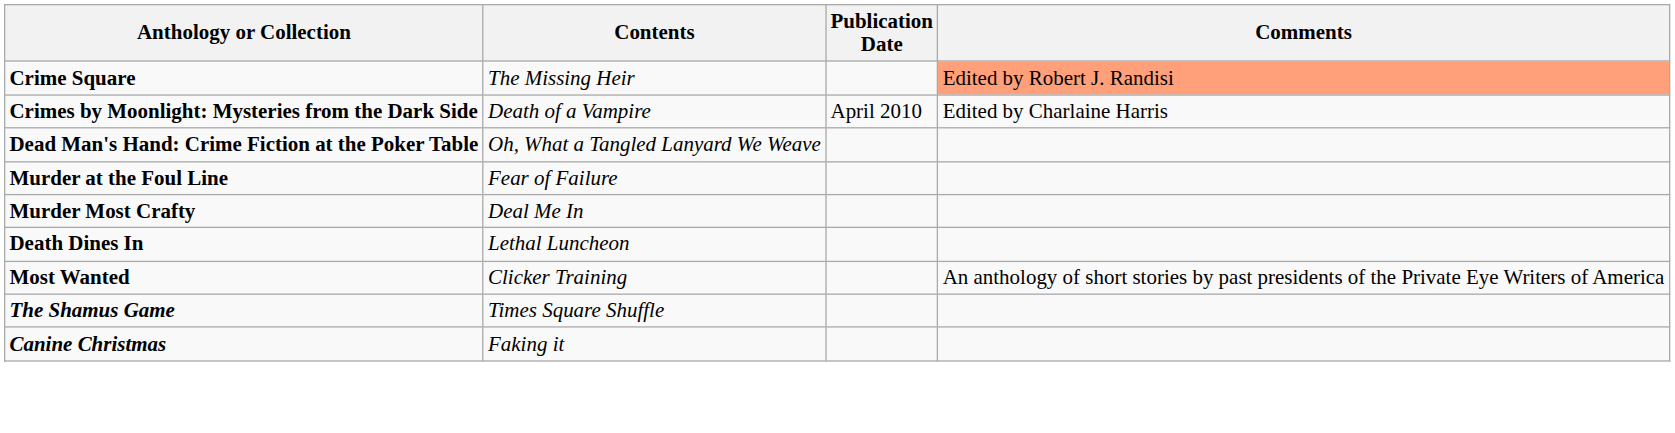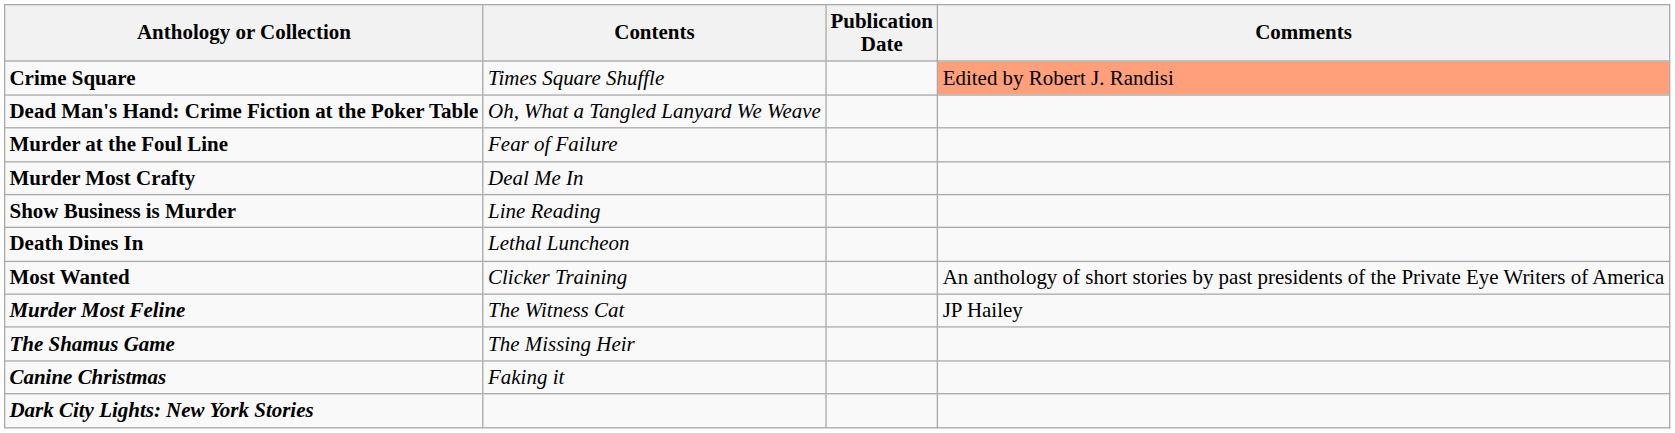 <table class="wikitable">
 <tr>
 <th>Anthology or Collection</th>
 <th>Contents</th>
 <th>Publication<br>Date</th>
 <th>Comments</th>
 </tr>
 <tr>
 <td><strong>Crime Square</strong></td>
-<td><em>The Missing Heir</em></td>
+<td><em>Times Square Shuffle</em></td>
 <td></td>
 <td style="background: lightsalmon;">Edited by Robert J. Randisi</td>
-</tr>
-<tr>
-<td><strong>Crimes by Moonlight: Mysteries from the Dark Side</strong></td>
-<td><em>Death of a Vampire</em></td>
-<td>April 2010</td>
-<td>Edited by Charlaine Harris</td>
 </tr>
 <tr>
 <td><strong>Dead Man's Hand: Crime Fiction at the Poker Table</strong></td>
 <td><em>Oh, What a Tangled Lanyard We Weave</em></td>
 <td></td>
 <td></td>
 </tr>
 <tr>
 <td><strong>Murder at the Foul Line</strong></td>
 <td><em>Fear of Failure</em></td>
 <td></td>
 <td></td>
 </tr>
 <tr>
 <td><strong>Murder Most Crafty</strong></td>
 <td><em>Deal Me In</em></td>
 <td></td>
 <td></td>
 </tr>
 <tr>
+<td><strong>Show Business is Murder</strong></td>
+<td><em>Line Reading</em></td>
+<td></td>
+<td></td>
+</tr>
+<tr>
 <td><strong>Death Dines In</strong></td>
 <td><em>Lethal Luncheon</em></td>
 <td></td>
 <td></td>
 </tr>
 <tr>
 <td><strong>Most Wanted</strong></td>
 <td><em>Clicker Training</em></td>
 <td></td>
 <td>An anthology of short stories by past presidents of the Private Eye Writers of America</td>
 </tr>
 <tr>
+<td><strong><em>Murder Most Feline</em></strong></td>
+<td><em>The Witness Cat</em></td>
+<td></td>
+<td>JP Hailey</td>
+</tr>
+<tr>
 <td><strong><em>The Shamus Game</em></strong></td>
-<td><em>Times Square Shuffle</em></td>
+<td><em>The Missing Heir</em></td>
 <td></td>
 <td></td>
 </tr>
 <tr>
 <td><strong><em>Canine Christmas</em></strong></td>
 <td><em>Faking it</em></td>
 <td></td>
 <td></td>
 </tr>
+<tr>
+<td><strong><em>Dark City Lights: New York Stories</em></strong></td>
+<td></td>
+<td></td>
+<td></td>
+</tr>
 </table>
